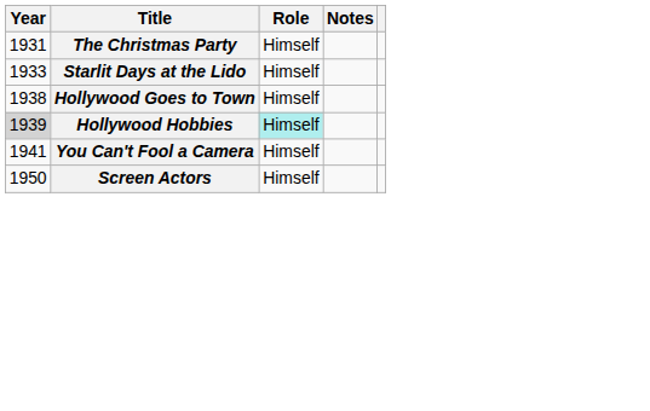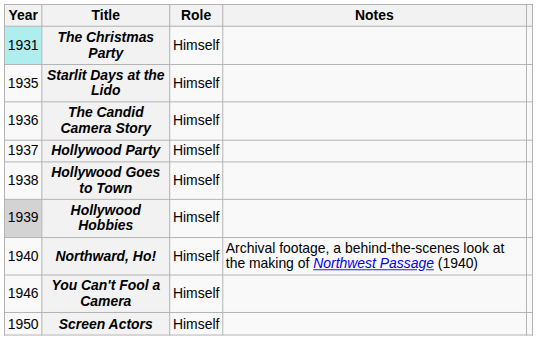 <table class="wikitable plainrowheaders sortable">
 <tr style="background:#ccc; text-align:center;">
 <th scope="col">Year</th>
 <th scope="col">Title</th>
 <th scope="col" class="unsortable">Role</th>
 <th scope="col" class="unsortable">Notes</th>
 <th scope="col" class="unsortable"></th>
 </tr>
 <tr>
-<td>1931</td>
+<td style="background: paleturquoise;">1931</td>
 <th scope=row><em>The Christmas Party</em></th>
 <td>Himself</td>
 <td></td>
 <td style="text-align:center;"></td>
 </tr>
 <tr>
-<td>1933</td>
+<td>1935</td>
 <th scope=row><em>Starlit Days at the Lido</em></th>
+<td>Himself</td>
+<td></td>
+<td style="text-align:center;"></td>
+</tr>
+<tr>
+<td>1936</td>
+<th scope=row><em>The Candid Camera Story</em></th>
+<td>Himself</td>
+<td></td>
+<td style="text-align:center;"></td>
+</tr>
+<tr>
+<td>1937</td>
+<th scope=row><em>Hollywood Party</em></th>
 <td>Himself</td>
 <td></td>
 <td style="text-align:center;"></td>
 </tr>
 <tr>
 <td>1938</td>
 <th scope=row><em>Hollywood Goes to Town</em></th>
 <td>Himself</td>
 <td></td>
 <td style="text-align:center;"></td>
 </tr>
 <tr>
 <td style="background: lightgrey;">1939</td>
 <th scope=row><em>Hollywood Hobbies</em></th>
-<td style="background: paleturquoise;">Himself</td>
+<td>Himself</td>
 <td></td>
 <td style="text-align:center;"></td>
 </tr>
 <tr>
-<td>1941</td>
+<td>1940</td>
+<th scope=row><em>Northward, Ho!</em></th>
+<td>Himself</td>
+<td>Archival footage, a behind-the-scenes look at the making of <em><a href='#'>Northwest Passage</a></em> (1940)</td>
+<td style="text-align:center;"></td>
+</tr>
+<tr>
+<td>1946</td>
 <th scope=row><em>You Can't Fool a Camera</em></th>
 <td>Himself</td>
 <td></td>
 <td style="text-align:center;"></td>
 </tr>
 <tr>
 <td>1950</td>
 <th scope=row><em>Screen Actors</em></th>
 <td>Himself</td>
 <td></td>
 <td style="text-align:center;"></td>
 </tr>
 </table>
